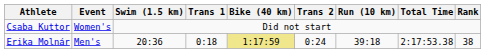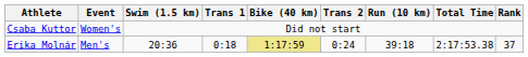 <table class="wikitable" style="font-size:90%">
 <tr>
 <th>Athlete</th>
 <th>Event</th>
 <th>Swim (1.5 km)</th>
 <th>Trans 1</th>
 <th>Bike (40 km)</th>
 <th>Trans 2</th>
 <th>Run (10 km)</th>
 <th>Total Time</th>
 <th>Rank</th>
 </tr>
 <tr align=center>
 <td align=left><a href='#'>Csaba Kuttor</a></td>
 <td align=left><a href='#'>Women's</a></td>
 <td colspan=7>Did not start</td>
 </tr>
 <tr align=center>
 <td align=left><a href='#'>Erika Molnár</a></td>
 <td align=left><a href='#'>Men's</a></td>
 <td>20:36</td>
 <td>0:18</td>
 <td style="background: khaki;">1:17:59</td>
 <td>0:24</td>
 <td>39:18</td>
 <td>2:17:53.38</td>
-<td>38</td>
+<td>37</td>
 </tr>
 </table>
